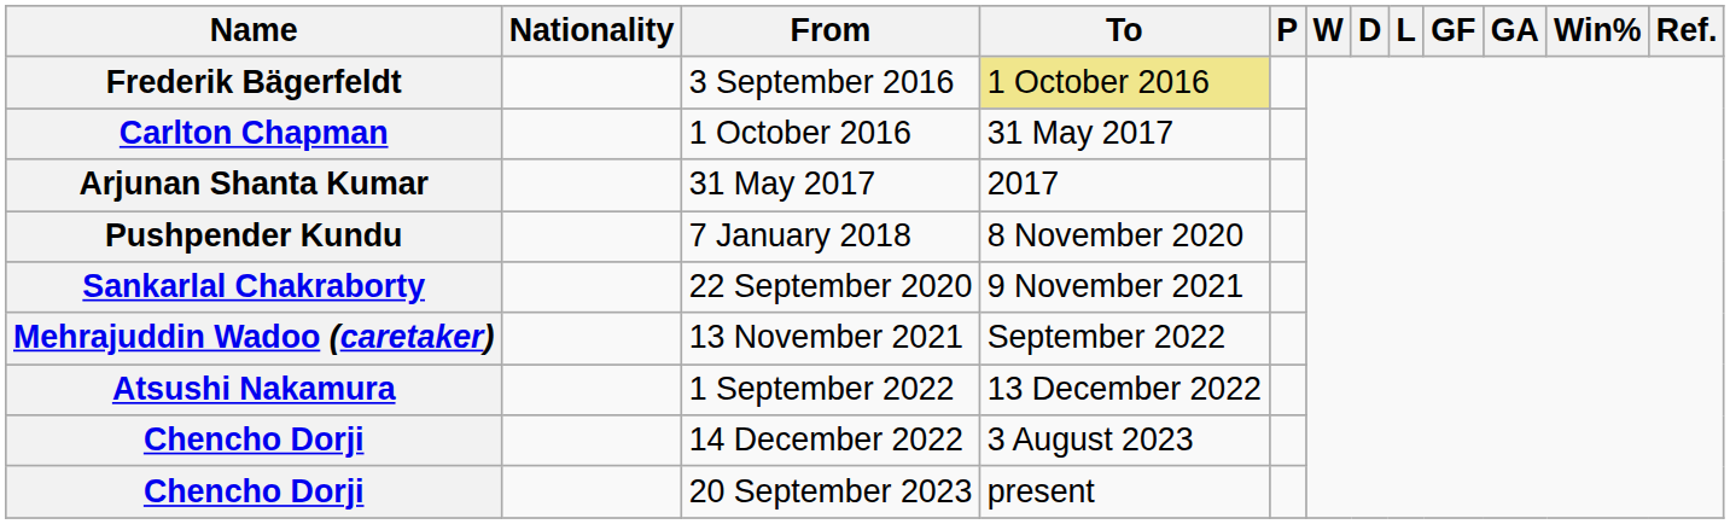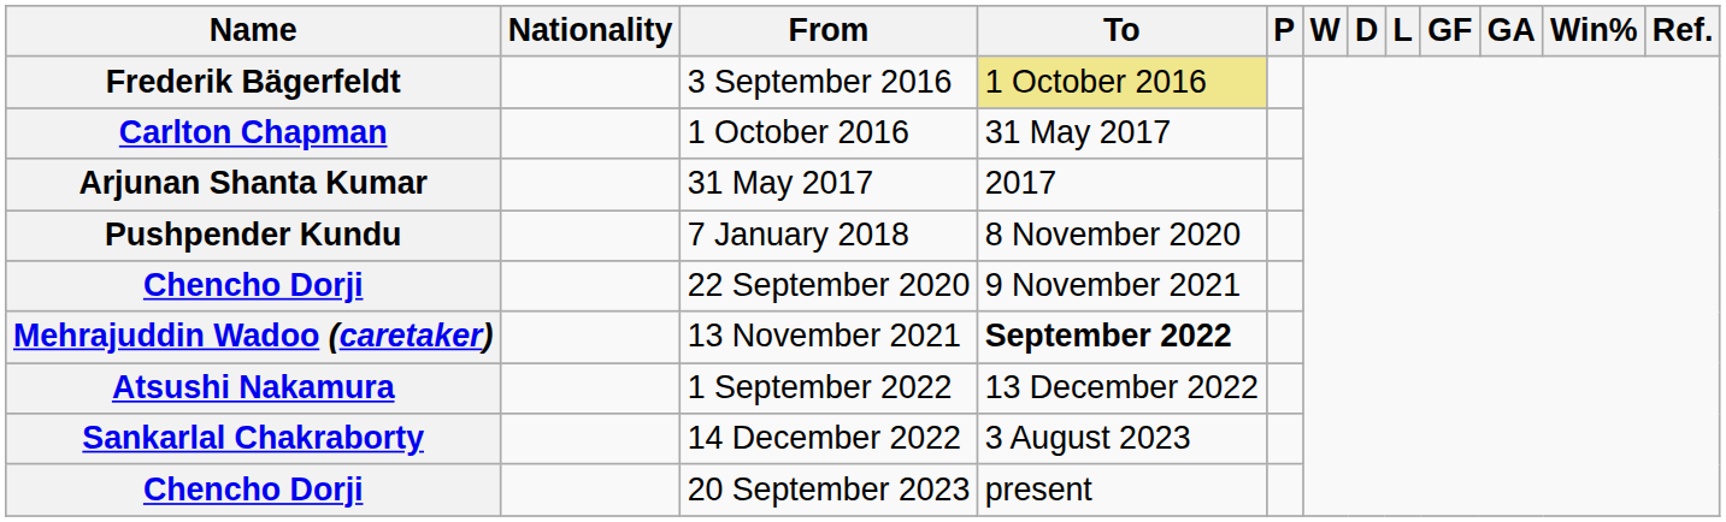 <table class="wikitable plainrowheaders sortable" style="text-align:center">
 <tr>
 <th>Name</th>
 <th>Nationality</th>
 <th>From</th>
 <th class="unsortable">To</th>
 <th>P</th>
 <th>W</th>
 <th>D</th>
 <th>L</th>
 <th>GF</th>
 <th>GA</th>
 <th>Win%</th>
 <th>Ref.</th>
 </tr>
 <tr>
 <th scope=row style=text-align:"left">Frederik Bägerfeldt</th>
 <td align="left"></td>
 <td align="left">3 September 2016</td>
 <td align="left" style="background: khaki;">1 October 2016<br></td>
 <td></td>
 </tr>
 <tr>
 <th scope=row style=text-align:"left"><a href='#'>Carlton Chapman</a></th>
 <td align="left"></td>
 <td align="left">1 October 2016</td>
 <td align="left">31 May 2017<br></td>
 <td></td>
 </tr>
 <tr>
 <th scope=row style=text-align:"left">Arjunan Shanta Kumar</th>
 <td align="left"></td>
 <td align="left">31 May 2017</td>
 <td align="left">2017<br></td>
 <td></td>
 </tr>
 <tr>
 <th scope=row style=text-align:"left">Pushpender Kundu</th>
 <td align="left"></td>
 <td align="left">7 January 2018</td>
 <td align="left">8 November 2020<br></td>
 <td></td>
 </tr>
 <tr>
-<th scope=row style=text-align:"left"><a href='#'>Sankarlal Chakraborty</a></th>
+<th scope=row style=text-align:"left"><a href='#'>Chencho Dorji</a></th>
 <td align="left"></td>
 <td align="left">22 September 2020</td>
 <td align="left">9 November 2021<br></td>
 <td></td>
 </tr>
 <tr>
 <th scope=row style=text-align:"left"><a href='#'>Mehrajuddin Wadoo</a> <em>(<a href='#'>caretaker</a>)</em></th>
 <td align="left"></td>
 <td align="left">13 November 2021</td>
-<td align="left">September 2022<br></td>
+<td align="left"><strong>September 2022<br></strong></td>
 <td></td>
 </tr>
 <tr>
 <th scope=row style=text-align:"left"><a href='#'>Atsushi Nakamura</a></th>
 <td align="left"></td>
 <td align="left">1 September 2022</td>
 <td align="left">13 December 2022<br></td>
 <td></td>
 </tr>
 <tr>
-<th scope=row style=text-align:"left"><a href='#'>Chencho Dorji</a></th>
+<th scope=row style=text-align:"left"><a href='#'>Sankarlal Chakraborty</a></th>
 <td align="left"></td>
 <td align="left">14 December 2022</td>
 <td align="left">3 August 2023<br></td>
 <td></td>
 </tr>
 <tr>
 <th scope=row style=text-align:"left"><a href='#'>Chencho Dorji</a></th>
 <td align="left"></td>
 <td align="left">20 September 2023</td>
 <td align="left">present<br></td>
 <td></td>
 </tr>
 </table>
